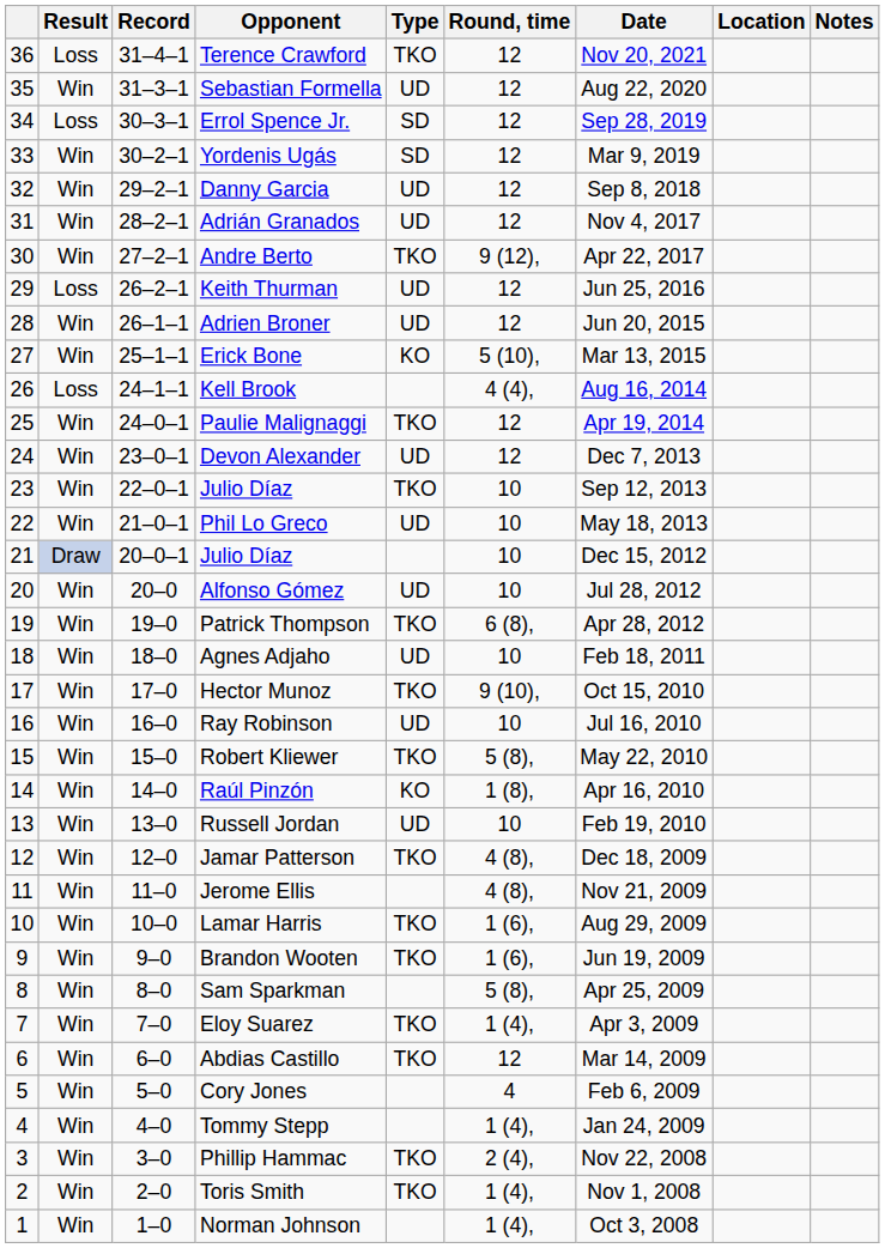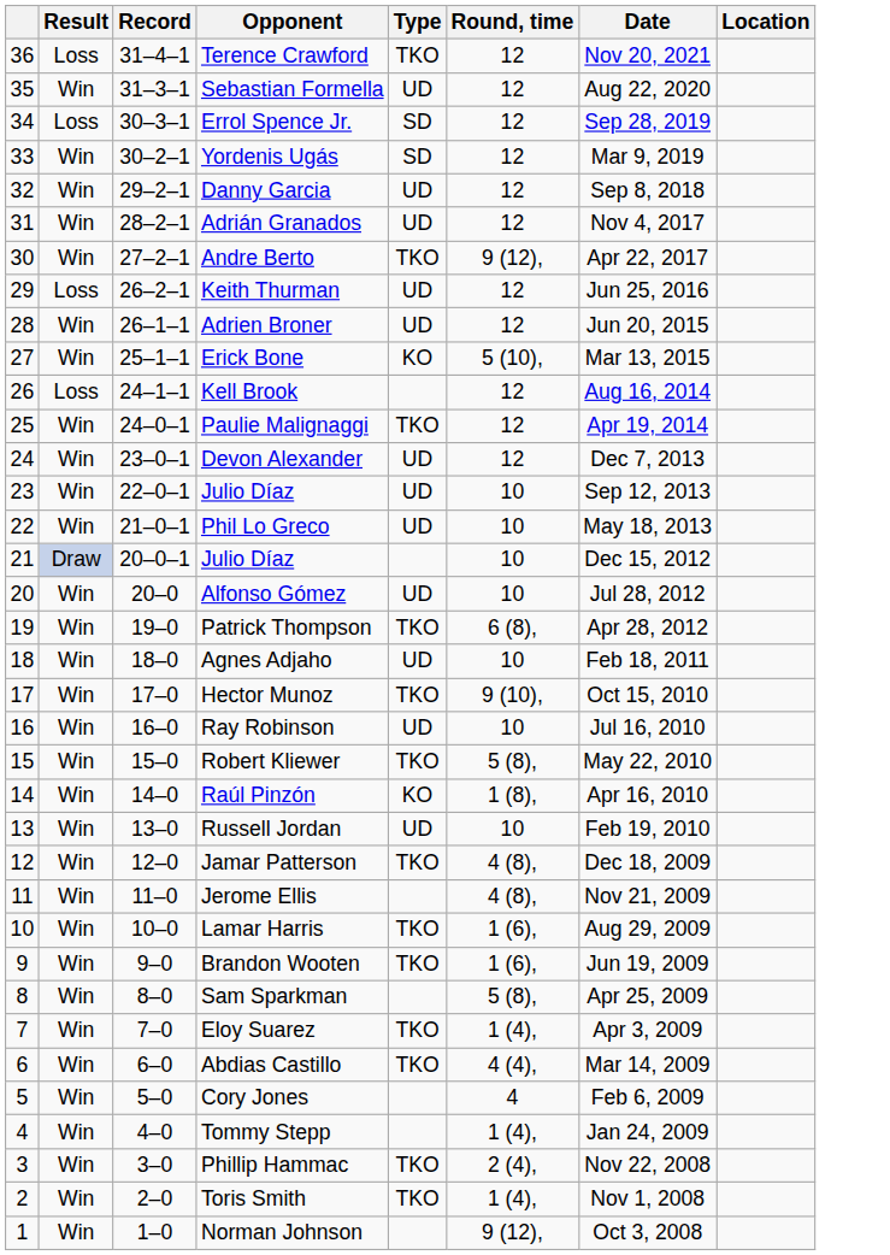 <table class="wikitable" style="text-align:center">
 <tr>
 <th></th>
 <th>Result</th>
 <th>Record</th>
 <th>Opponent</th>
 <th>Type</th>
 <th>Round, time</th>
 <th>Date</th>
 <th>Location</th>
-<th>Notes</th>
 </tr>
 <tr>
 <td>36</td>
 <td>Loss</td>
 <td>31–4–1</td>
 <td style="text-align:left;"><a href='#'>Terence Crawford</a></td>
 <td>TKO</td>
 <td>12</td>
 <td><a href='#'>Nov 20, 2021</a></td>
-<td style="text-align:left;"></td>
 <td style="text-align:left;"></td>
 </tr>
 <tr>
 <td>35</td>
 <td>Win</td>
 <td>31–3–1</td>
 <td style="text-align:left;"><a href='#'>Sebastian Formella</a></td>
 <td>UD</td>
 <td>12</td>
 <td>Aug 22, 2020</td>
 <td style="text-align:left;"></td>
-<td style="text-align:left;"></td>
 </tr>
 <tr>
 <td>34</td>
 <td>Loss</td>
 <td>30–3–1</td>
 <td style="text-align:left;"><a href='#'>Errol Spence Jr.</a></td>
 <td>SD</td>
 <td>12</td>
 <td><a href='#'>Sep 28, 2019</a></td>
-<td style="text-align:left;"></td>
 <td style="text-align:left;"></td>
 </tr>
 <tr>
 <td>33</td>
 <td>Win</td>
 <td>30–2–1</td>
 <td style="text-align:left;"><a href='#'>Yordenis Ugás</a></td>
 <td>SD</td>
 <td>12</td>
 <td>Mar 9, 2019</td>
 <td style="text-align:left;"></td>
-<td style="text-align:left;"></td>
 </tr>
 <tr>
 <td>32</td>
 <td>Win</td>
 <td>29–2–1</td>
 <td style="text-align:left;"><a href='#'>Danny Garcia</a></td>
 <td>UD</td>
 <td>12</td>
 <td>Sep 8, 2018</td>
-<td style="text-align:left;"></td>
 <td style="text-align:left;"></td>
 </tr>
 <tr>
 <td>31</td>
 <td>Win</td>
 <td>28–2–1</td>
 <td style="text-align:left;"><a href='#'>Adrián Granados</a></td>
 <td>UD</td>
 <td>12</td>
 <td>Nov 4, 2017</td>
 <td style="text-align:left;"></td>
-<td style="text-align:left;"></td>
 </tr>
 <tr>
 <td>30</td>
 <td>Win</td>
 <td>27–2–1</td>
 <td style="text-align:left;"><a href='#'>Andre Berto</a></td>
 <td>TKO</td>
 <td>9 (12), </td>
 <td>Apr 22, 2017</td>
 <td style="text-align:left;"></td>
-<td></td>
 </tr>
 <tr>
 <td>29</td>
 <td>Loss</td>
 <td>26–2–1</td>
 <td style="text-align:left;"><a href='#'>Keith Thurman</a></td>
 <td>UD</td>
 <td>12</td>
 <td>Jun 25, 2016</td>
-<td style="text-align:left;"></td>
 <td style="text-align:left;"></td>
 </tr>
 <tr>
 <td>28</td>
 <td>Win</td>
 <td>26–1–1</td>
 <td style="text-align:left;"><a href='#'>Adrien Broner</a></td>
 <td>UD</td>
 <td>12</td>
 <td>Jun 20, 2015</td>
 <td style="text-align:left;"></td>
-<td></td>
 </tr>
 <tr>
 <td>27</td>
 <td>Win</td>
 <td>25–1–1</td>
 <td style="text-align:left;"><a href='#'>Erick Bone</a></td>
 <td>KO</td>
 <td>5 (10), </td>
 <td>Mar 13, 2015</td>
 <td style="text-align:left;"></td>
-<td></td>
 </tr>
 <tr>
 <td>26</td>
 <td>Loss</td>
 <td>24–1–1</td>
 <td style="text-align:left;"><a href='#'>Kell Brook</a></td>
 <td></td>
-<td>4 (4), </td>
+<td>12</td>
 <td><a href='#'>Aug 16, 2014</a></td>
-<td style="text-align:left;"></td>
 <td style="text-align:left;"></td>
 </tr>
 <tr>
 <td>25</td>
 <td>Win</td>
 <td>24–0–1</td>
 <td style="text-align:left;"><a href='#'>Paulie Malignaggi</a></td>
 <td>TKO</td>
 <td>12</td>
 <td><a href='#'>Apr 19, 2014</a></td>
 <td style="text-align:left;"></td>
-<td style="text-align:left;"></td>
 </tr>
 <tr>
 <td>24</td>
 <td>Win</td>
 <td>23–0–1</td>
 <td style="text-align:left;"><a href='#'>Devon Alexander</a></td>
 <td>UD</td>
 <td>12</td>
 <td>Dec 7, 2013</td>
 <td style="text-align:left;"></td>
-<td style="text-align:left;"></td>
 </tr>
 <tr>
 <td>23</td>
 <td>Win</td>
 <td>22–0–1</td>
 <td style="text-align:left;"><a href='#'>Julio Díaz</a></td>
-<td>TKO</td>
+<td>UD</td>
 <td>10</td>
 <td>Sep 12, 2013</td>
-<td style="text-align:left;"></td>
 <td style="text-align:left;"></td>
 </tr>
 <tr>
 <td>22</td>
 <td>Win</td>
 <td>21–0–1</td>
 <td style="text-align:left;"><a href='#'>Phil Lo Greco</a></td>
 <td>UD</td>
 <td>10</td>
 <td>May 18, 2013</td>
 <td style="text-align:left;"></td>
-<td></td>
 </tr>
 <tr>
 <td>21</td>
 <td style="background:#C5D2EA">Draw</td>
 <td>20–0–1</td>
 <td style="text-align:left;"><a href='#'>Julio Díaz</a></td>
 <td></td>
 <td>10</td>
 <td>Dec 15, 2012</td>
 <td style="text-align:left;"></td>
-<td></td>
 </tr>
 <tr>
 <td>20</td>
 <td>Win</td>
 <td>20–0</td>
 <td style="text-align:left;"><a href='#'>Alfonso Gómez</a></td>
 <td>UD</td>
 <td>10</td>
 <td>Jul 28, 2012</td>
-<td style="text-align:left;"></td>
 <td style="text-align:left;"></td>
 </tr>
 <tr>
 <td>19</td>
 <td>Win</td>
 <td>19–0</td>
 <td style="text-align:left;">Patrick Thompson</td>
 <td>TKO</td>
 <td>6 (8), </td>
 <td>Apr 28, 2012</td>
 <td style="text-align:left;"></td>
-<td></td>
 </tr>
 <tr>
 <td>18</td>
 <td>Win</td>
 <td>18–0</td>
 <td style="text-align:left;">Agnes Adjaho</td>
 <td>UD</td>
 <td>10</td>
 <td>Feb 18, 2011</td>
-<td style="text-align:left;"></td>
 <td style="text-align:left;"></td>
 </tr>
 <tr>
 <td>17</td>
 <td>Win</td>
 <td>17–0</td>
 <td style="text-align:left;">Hector Munoz</td>
 <td>TKO</td>
 <td>9 (10), </td>
 <td>Oct 15, 2010</td>
 <td style="text-align:left;"></td>
-<td style="text-align:left;"></td>
 </tr>
 <tr>
 <td>16</td>
 <td>Win</td>
 <td>16–0</td>
 <td style="text-align:left;">Ray Robinson</td>
 <td>UD</td>
 <td>10</td>
 <td>Jul 16, 2010</td>
 <td style="text-align:left;"></td>
-<td></td>
 </tr>
 <tr>
 <td>15</td>
 <td>Win</td>
 <td>15–0</td>
 <td style="text-align:left;">Robert Kliewer</td>
 <td>TKO</td>
 <td>5 (8), </td>
 <td>May 22, 2010</td>
 <td style="text-align:left;"></td>
-<td></td>
 </tr>
 <tr>
 <td>14</td>
 <td>Win</td>
 <td>14–0</td>
 <td style="text-align:left;"><a href='#'>Raúl Pinzón</a></td>
 <td>KO</td>
 <td>1 (8), </td>
 <td>Apr 16, 2010</td>
 <td style="text-align:left;"></td>
-<td></td>
 </tr>
 <tr>
 <td>13</td>
 <td>Win</td>
 <td>13–0</td>
 <td style="text-align:left;">Russell Jordan</td>
 <td>UD</td>
 <td>10</td>
 <td>Feb 19, 2010</td>
-<td style="text-align:left;"></td>
 <td style="text-align:left;"></td>
 </tr>
 <tr>
 <td>12</td>
 <td>Win</td>
 <td>12–0</td>
 <td style="text-align:left;">Jamar Patterson</td>
 <td>TKO</td>
 <td>4 (8), </td>
 <td>Dec 18, 2009</td>
 <td style="text-align:left;"></td>
-<td></td>
 </tr>
 <tr>
 <td>11</td>
 <td>Win</td>
 <td>11–0</td>
 <td style="text-align:left;">Jerome Ellis</td>
 <td></td>
 <td>4 (8), </td>
 <td>Nov 21, 2009</td>
 <td style="text-align:left;"></td>
-<td></td>
 </tr>
 <tr>
 <td>10</td>
 <td>Win</td>
 <td>10–0</td>
 <td style="text-align:left;">Lamar Harris</td>
 <td>TKO</td>
 <td>1 (6), </td>
 <td>Aug 29, 2009</td>
 <td style="text-align:left;"></td>
-<td></td>
 </tr>
 <tr>
 <td>9</td>
 <td>Win</td>
 <td>9–0</td>
 <td style="text-align:left;">Brandon Wooten</td>
 <td>TKO</td>
 <td>1 (6), </td>
 <td>Jun 19, 2009</td>
 <td style="text-align:left;"></td>
-<td></td>
 </tr>
 <tr>
 <td>8</td>
 <td>Win</td>
 <td>8–0</td>
 <td style="text-align:left;">Sam Sparkman</td>
 <td></td>
 <td>5 (8), </td>
 <td>Apr 25, 2009</td>
-<td style="text-align:left;"></td>
 <td style="text-align:left;"></td>
 </tr>
 <tr>
 <td>7</td>
 <td>Win</td>
 <td>7–0</td>
 <td style="text-align:left;">Eloy Suarez</td>
 <td>TKO</td>
 <td>1 (4), </td>
 <td>Apr 3, 2009</td>
 <td style="text-align:left;"></td>
-<td></td>
 </tr>
 <tr>
 <td>6</td>
 <td>Win</td>
 <td>6–0</td>
 <td style="text-align:left;">Abdias Castillo</td>
 <td>TKO</td>
-<td>12</td>
+<td>4 (4), </td>
 <td>Mar 14, 2009</td>
 <td style="text-align:left;"></td>
-<td></td>
 </tr>
 <tr>
 <td>5</td>
 <td>Win</td>
 <td>5–0</td>
 <td style="text-align:left;">Cory Jones</td>
 <td></td>
 <td>4</td>
 <td>Feb 6, 2009</td>
 <td style="text-align:left;"></td>
-<td></td>
 </tr>
 <tr>
 <td>4</td>
 <td>Win</td>
 <td>4–0</td>
 <td style="text-align:left;">Tommy Stepp</td>
 <td></td>
 <td>1 (4), </td>
 <td>Jan 24, 2009</td>
 <td style="text-align:left;"></td>
-<td></td>
 </tr>
 <tr>
 <td>3</td>
 <td>Win</td>
 <td>3–0</td>
 <td style="text-align:left;">Phillip Hammac</td>
 <td>TKO</td>
 <td>2 (4), </td>
 <td>Nov 22, 2008</td>
 <td style="text-align:left;"></td>
-<td></td>
 </tr>
 <tr>
 <td>2</td>
 <td>Win</td>
 <td>2–0</td>
 <td style="text-align:left;">Toris Smith</td>
 <td>TKO</td>
 <td>1 (4), </td>
 <td>Nov 1, 2008</td>
 <td style="text-align:left;"></td>
-<td></td>
 </tr>
 <tr>
 <td>1</td>
 <td>Win</td>
 <td>1–0</td>
 <td style="text-align:left;">Norman Johnson</td>
 <td></td>
-<td>1 (4), </td>
+<td>9 (12), </td>
 <td>Oct 3, 2008</td>
 <td style="text-align:left;"></td>
-<td></td>
 </tr>
 </table>
